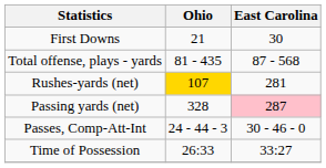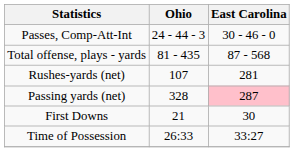 <table class="wikitable" style="text-align: center;">
 <tr>
 <th>Statistics</th>
 <th>Ohio</th>
 <th>East Carolina</th>
 </tr>
 <tr>
-<td>First Downs</td>
-<td>21</td>
-<td>30</td>
+<td>Passes, Comp-Att-Int</td>
+<td>24 - 44 - 3</td>
+<td>30 - 46 - 0</td>
 </tr>
 <tr>
 <td>Total offense, plays - yards</td>
 <td>81 - 435</td>
 <td>87 - 568</td>
 </tr>
 <tr>
 <td>Rushes-yards (net)</td>
-<td style="background: gold;">107</td>
+<td>107</td>
 <td>281</td>
 </tr>
 <tr>
 <td>Passing yards (net)</td>
 <td>328</td>
 <td style="background: pink;">287</td>
 </tr>
 <tr>
-<td>Passes, Comp-Att-Int</td>
-<td>24 - 44 - 3</td>
-<td>30 - 46 - 0</td>
+<td>First Downs</td>
+<td>21</td>
+<td>30</td>
 </tr>
 <tr>
 <td>Time of Possession</td>
 <td>26:33</td>
 <td>33:27</td>
 </tr>
 <tr>
 </tr>
 </table>
